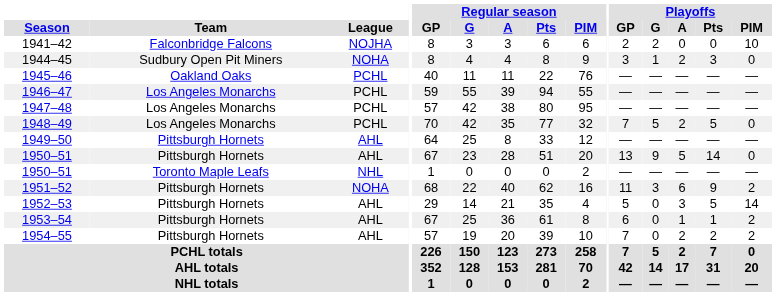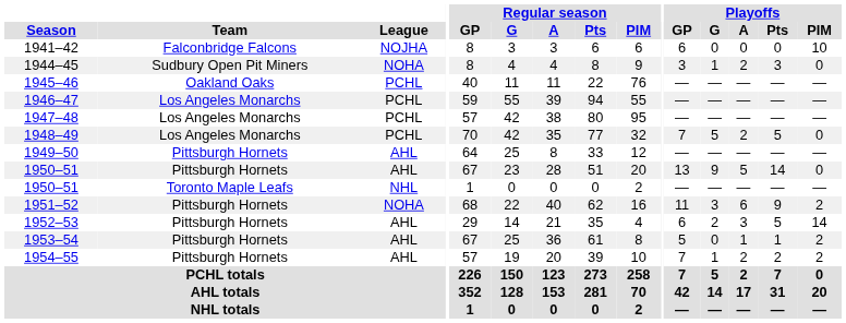 <table border="0" cellpadding="1" cellspacing="0" style="text-align:center; width:60em">
 <tr bgcolor="#e0e0e0">
 <th colspan="3" bgcolor="#ffffff"></th>
 <th rowspan="100" bgcolor="#ffffff"></th>
 <th colspan="5"><a href='#'>Regular season</a></th>
 <th rowspan="100" bgcolor="#ffffff"></th>
 <th colspan="5"><a href='#'>Playoffs</a></th>
 </tr>
 <tr bgcolor="#e0e0e0">
 <th><a href='#'>Season</a></th>
 <th>Team</th>
 <th>League</th>
 <th>GP</th>
 <th><a href='#'>G</a></th>
 <th><a href='#'>A</a></th>
 <th><a href='#'>Pts</a></th>
 <th><a href='#'>PIM</a></th>
 <th>GP</th>
 <th>G</th>
 <th>A</th>
 <th>Pts</th>
 <th>PIM</th>
 </tr>
 <tr>
 <td>1941–42</td>
 <td><a href='#'>Falconbridge Falcons</a></td>
 <td><a href='#'>NOJHA</a></td>
 <td>8</td>
 <td>3</td>
 <td>3</td>
 <td>6</td>
 <td>6</td>
-<td>2</td>
-<td>2</td>
+<td>6</td>
+<td>0</td>
 <td>0</td>
 <td>0</td>
 <td>10</td>
 </tr>
 <tr bgcolor="#f0f0f0">
 <td>1944–45</td>
 <td>Sudbury Open Pit Miners</td>
 <td><a href='#'>NOHA</a></td>
 <td>8</td>
 <td>4</td>
 <td>4</td>
 <td>8</td>
 <td>9</td>
 <td>3</td>
 <td>1</td>
 <td>2</td>
 <td>3</td>
 <td>0</td>
 </tr>
 <tr>
 <td><a href='#'>1945–46</a></td>
 <td><a href='#'>Oakland Oaks</a></td>
 <td><a href='#'>PCHL</a></td>
 <td>40</td>
 <td>11</td>
 <td>11</td>
 <td>22</td>
 <td>76</td>
 <td>—</td>
 <td>—</td>
 <td>—</td>
 <td>—</td>
 <td>—</td>
 </tr>
 <tr bgcolor="#f0f0f0">
 <td><a href='#'>1946–47</a></td>
 <td><a href='#'>Los Angeles Monarchs</a></td>
 <td>PCHL</td>
 <td>59</td>
 <td>55</td>
 <td>39</td>
 <td>94</td>
 <td>55</td>
 <td>—</td>
 <td>—</td>
 <td>—</td>
 <td>—</td>
 <td>—</td>
 </tr>
 <tr>
 <td><a href='#'>1947–48</a></td>
 <td>Los Angeles Monarchs</td>
 <td>PCHL</td>
 <td>57</td>
 <td>42</td>
 <td>38</td>
 <td>80</td>
 <td>95</td>
 <td>—</td>
 <td>—</td>
 <td>—</td>
 <td>—</td>
 <td>—</td>
 </tr>
 <tr bgcolor="#f0f0f0">
 <td><a href='#'>1948–49</a></td>
 <td>Los Angeles Monarchs</td>
 <td>PCHL</td>
 <td>70</td>
 <td>42</td>
 <td>35</td>
 <td>77</td>
 <td>32</td>
 <td>7</td>
 <td>5</td>
 <td>2</td>
 <td>5</td>
 <td>0</td>
 </tr>
 <tr>
 <td><a href='#'>1949–50</a></td>
 <td><a href='#'>Pittsburgh Hornets</a></td>
 <td><a href='#'>AHL</a></td>
 <td>64</td>
 <td>25</td>
 <td>8</td>
 <td>33</td>
 <td>12</td>
 <td>—</td>
 <td>—</td>
 <td>—</td>
 <td>—</td>
 <td>—</td>
 </tr>
 <tr bgcolor="#f0f0f0">
 <td><a href='#'>1950–51</a></td>
 <td>Pittsburgh Hornets</td>
 <td>AHL</td>
 <td>67</td>
 <td>23</td>
 <td>28</td>
 <td>51</td>
 <td>20</td>
 <td>13</td>
 <td>9</td>
 <td>5</td>
 <td>14</td>
 <td>0</td>
 </tr>
 <tr>
 <td><a href='#'>1950–51</a></td>
 <td><a href='#'>Toronto Maple Leafs</a></td>
 <td><a href='#'>NHL</a></td>
 <td>1</td>
 <td>0</td>
 <td>0</td>
 <td>0</td>
 <td>2</td>
 <td>—</td>
 <td>—</td>
 <td>—</td>
 <td>—</td>
 <td>—</td>
 </tr>
 <tr bgcolor="#f0f0f0">
 <td><a href='#'>1951–52</a></td>
 <td>Pittsburgh Hornets</td>
 <td><a href='#'>NOHA</a></td>
 <td>68</td>
 <td>22</td>
 <td>40</td>
 <td>62</td>
 <td>16</td>
 <td>11</td>
 <td>3</td>
 <td>6</td>
 <td>9</td>
 <td>2</td>
 </tr>
 <tr>
 <td><a href='#'>1952–53</a></td>
 <td>Pittsburgh Hornets</td>
 <td>AHL</td>
 <td>29</td>
 <td>14</td>
 <td>21</td>
 <td>35</td>
 <td>4</td>
-<td>5</td>
-<td>0</td>
+<td>6</td>
+<td>2</td>
 <td>3</td>
 <td>5</td>
 <td>14</td>
 </tr>
 <tr bgcolor="#f0f0f0">
 <td><a href='#'>1953–54</a></td>
 <td>Pittsburgh Hornets</td>
 <td>AHL</td>
 <td>67</td>
 <td>25</td>
 <td>36</td>
 <td>61</td>
 <td>8</td>
-<td>6</td>
+<td>5</td>
 <td>0</td>
 <td>1</td>
 <td>1</td>
 <td>2</td>
 </tr>
 <tr>
 <td><a href='#'>1954–55</a></td>
 <td>Pittsburgh Hornets</td>
 <td>AHL</td>
 <td>57</td>
 <td>19</td>
 <td>20</td>
 <td>39</td>
 <td>10</td>
 <td>7</td>
-<td>0</td>
+<td>1</td>
 <td>2</td>
 <td>2</td>
 <td>2</td>
 </tr>
 <tr bgcolor="#e0e0e0">
 <th colspan="3">PCHL totals</th>
 <th>226</th>
 <th>150</th>
 <th>123</th>
 <th>273</th>
 <th>258</th>
 <th>7</th>
 <th>5</th>
 <th>2</th>
 <th>7</th>
 <th>0</th>
 </tr>
 <tr bgcolor="#e0e0e0">
 <th colspan="3">AHL totals</th>
 <th>352</th>
 <th>128</th>
 <th>153</th>
 <th>281</th>
 <th>70</th>
 <th>42</th>
 <th>14</th>
 <th>17</th>
 <th>31</th>
 <th>20</th>
 </tr>
 <tr bgcolor="#e0e0e0">
 <th colspan="3">NHL totals</th>
 <th>1</th>
 <th>0</th>
 <th>0</th>
 <th>0</th>
 <th>2</th>
 <th>—</th>
 <th>—</th>
 <th>—</th>
 <th>—</th>
 <th>—</th>
 </tr>
 </table>
